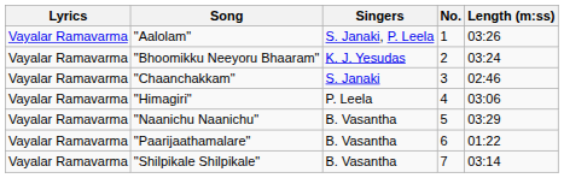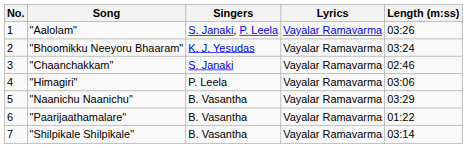 <table class="wikitable" style="font-size:95%;">
 <tr>
-<th>Lyrics</th>
+<th>No.</th>
 <th>Song</th>
 <th>Singers</th>
-<th>No.</th>
+<th>Lyrics</th>
 <th>Length (m:ss)</th>
 </tr>
 <tr>
-<td><a href='#'>Vayalar Ramavarma</a></td>
+<td>1</td>
 <td>"Aalolam"</td>
 <td><a href='#'>S. Janaki</a>, <a href='#'>P. Leela</a></td>
-<td>1</td>
+<td><a href='#'>Vayalar Ramavarma</a></td>
 <td>03:26</td>
 </tr>
 <tr>
-<td>Vayalar Ramavarma</td>
+<td>2</td>
 <td>"Bhoomikku Neeyoru Bhaaram"</td>
 <td><a href='#'>K. J. Yesudas</a></td>
-<td>2</td>
+<td>Vayalar Ramavarma</td>
 <td>03:24</td>
 </tr>
 <tr>
-<td>Vayalar Ramavarma</td>
+<td>3</td>
 <td>"Chaanchakkam"</td>
 <td><a href='#'>S. Janaki</a></td>
-<td>3</td>
+<td>Vayalar Ramavarma</td>
 <td>02:46</td>
 </tr>
 <tr>
-<td>Vayalar Ramavarma</td>
+<td>4</td>
 <td>"Himagiri"</td>
 <td>P. Leela</td>
-<td>4</td>
+<td>Vayalar Ramavarma</td>
 <td>03:06</td>
 </tr>
 <tr>
-<td>Vayalar Ramavarma</td>
+<td>5</td>
 <td>"Naanichu Naanichu"</td>
 <td>B. Vasantha</td>
-<td>5</td>
+<td>Vayalar Ramavarma</td>
 <td>03:29</td>
 </tr>
 <tr>
-<td>Vayalar Ramavarma</td>
+<td>6</td>
 <td>"Paarijaathamalare"</td>
 <td>B. Vasantha</td>
-<td>6</td>
+<td>Vayalar Ramavarma</td>
 <td>01:22</td>
 </tr>
 <tr>
-<td>Vayalar Ramavarma</td>
+<td>7</td>
 <td>"Shilpikale Shilpikale"</td>
 <td>B. Vasantha</td>
-<td>7</td>
+<td>Vayalar Ramavarma</td>
 <td>03:14</td>
 </tr>
 </table>
